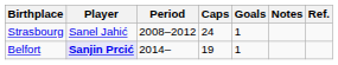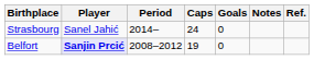 <table class="wikitable sortable">
 <tr>
 <th>Birthplace</th>
 <th>Player</th>
 <th>Period</th>
 <th>Caps</th>
 <th>Goals</th>
 <th>Notes</th>
 <th>Ref.</th>
 </tr>
 <tr>
 <td><a href='#'>Strasbourg</a></td>
 <td><a href='#'>Sanel Jahić</a></td>
-<td>2008–2012</td>
+<td>2014–</td>
 <td>24</td>
-<td>1</td>
+<td>0</td>
 <td></td>
 <td></td>
 </tr>
 <tr>
 <td><a href='#'>Belfort</a></td>
 <td style="background: lavender;"><strong><a href='#'>Sanjin Prcić</a></strong></td>
-<td>2014–</td>
+<td>2008–2012</td>
 <td>19</td>
-<td>1</td>
+<td>0</td>
 <td></td>
 <td></td>
 </tr>
 </table>
